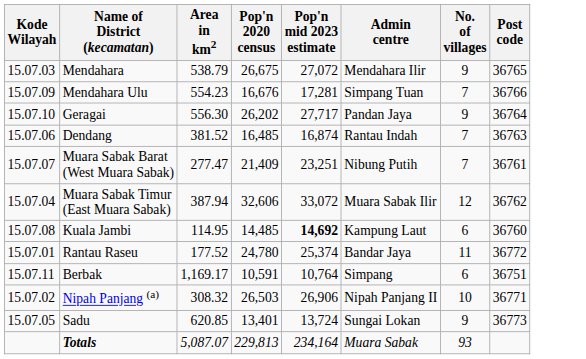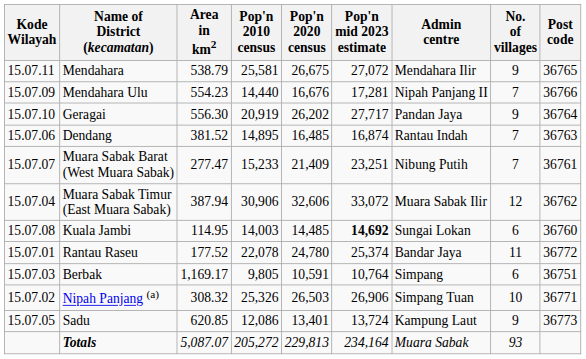 <table class="wikitable">
 <tr>
 <th>Kode <br>Wilayah</th>
 <th>Name of<br>District<br>(<em>kecamatan</em>)</th>
 <th>Area<br>in <br> km<sup>2</sup></th>
+<th>Pop'n <br>2010<br>census</th>
 <th>Pop'n <br>2020<br>census</th>
 <th>Pop'n <br>mid 2023<br>estimate</th>
 <th>Admin <br> centre</th>
 <th>No.<br> of <br>villages</th>
 <th>Post<br>code</th>
 </tr>
 <tr>
-<td>15.07.03</td>
+<td>15.07.11</td>
 <td>Mendahara</td>
 <td align="right">538.79</td>
+<td align="right">25,581</td>
 <td align="right">26,675</td>
 <td align="right">27,072</td>
 <td>Mendahara Ilir</td>
 <td align="center">9</td>
 <td>36765</td>
 </tr>
 <tr>
 <td>15.07.09</td>
 <td>Mendahara Ulu</td>
 <td align="right">554.23</td>
+<td align="right">14,440</td>
 <td align="right">16,676</td>
 <td align="right">17,281</td>
-<td>Simpang Tuan</td>
+<td>Nipah Panjang II</td>
 <td align="center">7</td>
 <td>36766</td>
 </tr>
 <tr>
 <td>15.07.10</td>
 <td>Geragai</td>
 <td align="right">556.30</td>
+<td align="right">20,919</td>
 <td align="right">26,202</td>
 <td align="right">27,717</td>
 <td>Pandan Jaya</td>
 <td align="center">9</td>
 <td>36764</td>
 </tr>
 <tr>
 <td>15.07.06</td>
 <td>Dendang</td>
 <td align="right">381.52</td>
+<td align="right">14,895</td>
 <td align="right">16,485</td>
 <td align="right">16,874</td>
 <td>Rantau Indah</td>
 <td align="center">7</td>
 <td>36763</td>
 </tr>
 <tr>
 <td>15.07.07</td>
 <td>Muara Sabak Barat <br>(West Muara Sabak)</td>
 <td align="right">277.47</td>
+<td align="right">15,233</td>
 <td align="right">21,409</td>
 <td align="right">23,251</td>
 <td>Nibung Putih</td>
 <td align="center">7</td>
 <td>36761</td>
 </tr>
 <tr>
 <td>15.07.04</td>
 <td>Muara Sabak Timur <br>(East Muara Sabak)</td>
 <td align="right">387.94</td>
+<td align="right">30,906</td>
 <td align="right">32,606</td>
 <td align="right">33,072</td>
 <td>Muara Sabak Ilir</td>
 <td align="center">12</td>
 <td>36762</td>
 </tr>
 <tr>
 <td>15.07.08</td>
 <td>Kuala Jambi</td>
 <td align="right">114.95</td>
+<td align="right">14,003</td>
 <td align="right">14,485</td>
 <td align="right"><strong>14,692</strong></td>
-<td>Kampung Laut</td>
+<td>Sungai Lokan</td>
 <td align="center">6</td>
 <td>36760</td>
 </tr>
 <tr>
 <td>15.07.01</td>
 <td>Rantau Raseu</td>
 <td align="right">177.52</td>
+<td align="right">22,078</td>
 <td align="right">24,780</td>
 <td align="right">25,374</td>
 <td>Bandar Jaya</td>
 <td align="center">11</td>
 <td>36772</td>
 </tr>
 <tr>
-<td>15.07.11</td>
+<td>15.07.03</td>
 <td>Berbak</td>
 <td align="right">1,169.17</td>
+<td align="right">9,805</td>
 <td align="right">10,591</td>
 <td align="right">10,764</td>
 <td>Simpang</td>
 <td align="center">6</td>
 <td>36751</td>
 </tr>
 <tr>
 <td>15.07.02</td>
 <td><a href='#'>Nipah Panjang</a> <sup>(a)</sup></td>
 <td align="right">308.32</td>
+<td align="right">25,326</td>
 <td align="right">26,503</td>
 <td align="right">26,906</td>
-<td>Nipah Panjang II</td>
+<td>Simpang Tuan</td>
 <td align="center">10</td>
 <td>36771</td>
 </tr>
 <tr>
 <td>15.07.05</td>
 <td>Sadu</td>
 <td align="right">620.85</td>
+<td align="right">12,086</td>
 <td align="right">13,401</td>
 <td align="right">13,724</td>
-<td>Sungai Lokan</td>
+<td>Kampung Laut</td>
 <td align="center">9</td>
 <td>36773</td>
 </tr>
 <tr>
 <td></td>
 <td><strong><em>Totals</em></strong></td>
 <td align="right"><em>5,087.07</em></td>
+<td align="right"><em>205,272</em></td>
 <td align="right"><em>229,813</em></td>
 <td align="right"><em>234,164</em></td>
 <td><em>Muara Sabak</em></td>
 <td align="center"><em>93</em></td>
 <td></td>
 </tr>
 </table>
